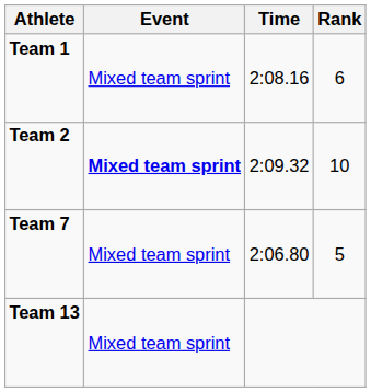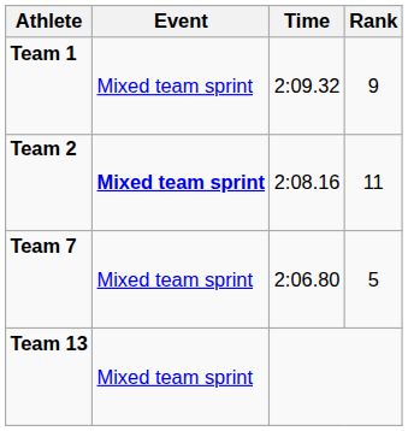 <table class="wikitable" style="font-size:90%">
 <tr>
 <th>Athlete</th>
 <th>Event</th>
 <th>Time</th>
 <th>Rank</th>
 </tr>
 <tr align=center>
 <td align=left><strong>Team 1</strong><br><small><br><br><br></small></td>
 <td align=left><a href='#'>Mixed team sprint</a></td>
-<td>2:08.16</td>
-<td>6</td>
+<td>2:09.32</td>
+<td>9</td>
 </tr>
 <tr align=center>
 <td align=left><strong>Team 2</strong><br><small><br><br><br></small></td>
 <td align=left><strong><a href='#'>Mixed team sprint</a></strong></td>
-<td>2:09.32</td>
-<td>10</td>
+<td>2:08.16</td>
+<td>11</td>
 </tr>
 <tr align=center>
 <td align=left><strong>Team 7</strong><br><small><br><br><br></small></td>
 <td align=left><a href='#'>Mixed team sprint</a></td>
 <td>2:06.80</td>
 <td>5</td>
 </tr>
 <tr align=center>
 <td align=left><strong>Team 13</strong><br><small><br><br><br></small></td>
 <td align=left><a href='#'>Mixed team sprint</a></td>
 <td colspan=2></td>
 </tr>
 </table>
